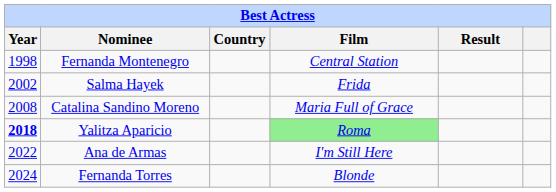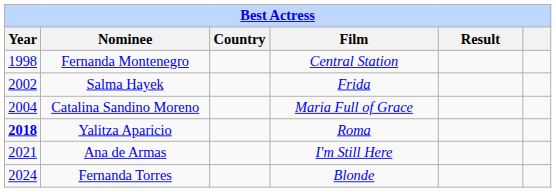 <table class="wikitable" style="text-align: center">
 <tr style="background:#bfd7ff;">
 <td colspan="7" style="text-align:center;"><strong><a href='#'>Best Actress</a></strong></td>
 </tr>
 <tr style="background:#ebf5ff;">
 <th width="6%" scope="col">Year</th>
 <th width="30%" scope="col">Nominee</th>
 <th width="10%" scope="col">Country</th>
 <th width="30%" scope="col">Film</th>
 <th width="15%" scope="col">Result</th>
 <th width="5%" scope="col" class="unsortable"></th>
 </tr>
 <tr>
 <td align=center><a href='#'>1998</a></td>
 <td><a href='#'>Fernanda Montenegro</a></td>
 <td></td>
 <td><em><a href='#'>Central Station</a></em></td>
 <td></td>
 <td></td>
 </tr>
 <tr>
 <td style="text-align: center"><a href='#'>2002</a></td>
 <td><a href='#'>Salma Hayek</a></td>
 <td></td>
 <td><em><a href='#'>Frida</a></em></td>
 <td></td>
 <td></td>
 </tr>
 <tr>
-<td style="text-align: center"><a href='#'>2008</a></td>
+<td style="text-align: center"><a href='#'>2004</a></td>
 <td><a href='#'>Catalina Sandino Moreno</a></td>
 <td></td>
 <td><em><a href='#'>Maria Full of Grace</a></em></td>
 <td></td>
 <td></td>
 </tr>
 <tr>
 <td align=center><strong><a href='#'>2018</a></strong></td>
 <td><a href='#'>Yalitza Aparicio</a></td>
 <td></td>
-<td style="background: lightgreen;"><em><a href='#'>Roma</a></em></td>
+<td><em><a href='#'>Roma</a></em></td>
 <td></td>
 <td></td>
 </tr>
 <tr>
-<td align=center><a href='#'>2022</a></td>
+<td align=center><a href='#'>2021</a></td>
 <td><a href='#'>Ana de Armas</a></td>
 <td></td>
 <td><em><a href='#'>I'm Still Here</a></em></td>
 <td></td>
 <td></td>
 </tr>
 <tr>
 <td align=center><a href='#'>2024</a></td>
 <td><a href='#'>Fernanda Torres</a></td>
 <td></td>
 <td><em><a href='#'>Blonde</a></em></td>
 <td></td>
 <td></td>
 </tr>
 </table>
